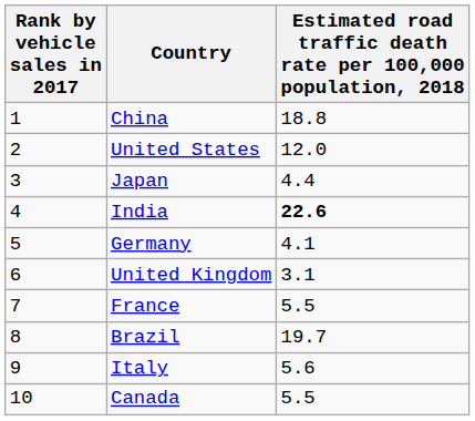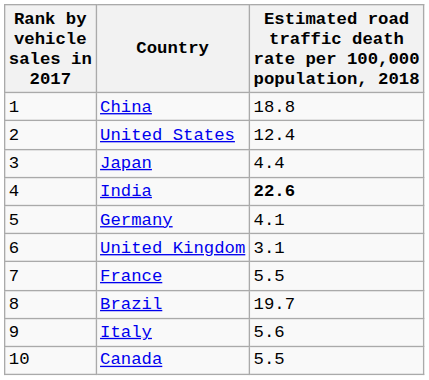 <table class="wikitable sortable" style=""width: 30%">
 <tr>
 <th data-sort-type="number">Rank by<br>vehicle<br>sales in<br>2017</th>
 <th>Country</th>
 <th data-sort-type="number">Estimated road<br>traffic death<br>rate per 100,000<br>population, 2018</th>
 </tr>
 <tr>
 <td>1</td>
 <td><a href='#'>China</a></td>
 <td>18.8</td>
 </tr>
 <tr>
 <td>2</td>
 <td><a href='#'>United States</a></td>
-<td>12.0</td>
+<td>12.4</td>
 </tr>
 <tr>
 <td>3</td>
 <td><a href='#'>Japan</a></td>
 <td>4.4</td>
 </tr>
 <tr>
 <td>4</td>
 <td><a href='#'>India</a></td>
 <td><strong>22.6</strong></td>
 </tr>
 <tr>
 <td>5</td>
 <td><a href='#'>Germany</a></td>
 <td>4.1</td>
 </tr>
 <tr>
 <td>6</td>
 <td><a href='#'>United Kingdom</a></td>
 <td>3.1</td>
 </tr>
 <tr>
 <td>7</td>
 <td><a href='#'>France</a></td>
 <td>5.5</td>
 </tr>
 <tr>
 <td>8</td>
 <td><a href='#'>Brazil</a></td>
 <td>19.7</td>
 </tr>
 <tr>
 <td>9</td>
 <td><a href='#'>Italy</a></td>
 <td>5.6</td>
 </tr>
 <tr>
 <td>10</td>
 <td><a href='#'>Canada</a></td>
 <td>5.5</td>
 </tr>
 </table>
